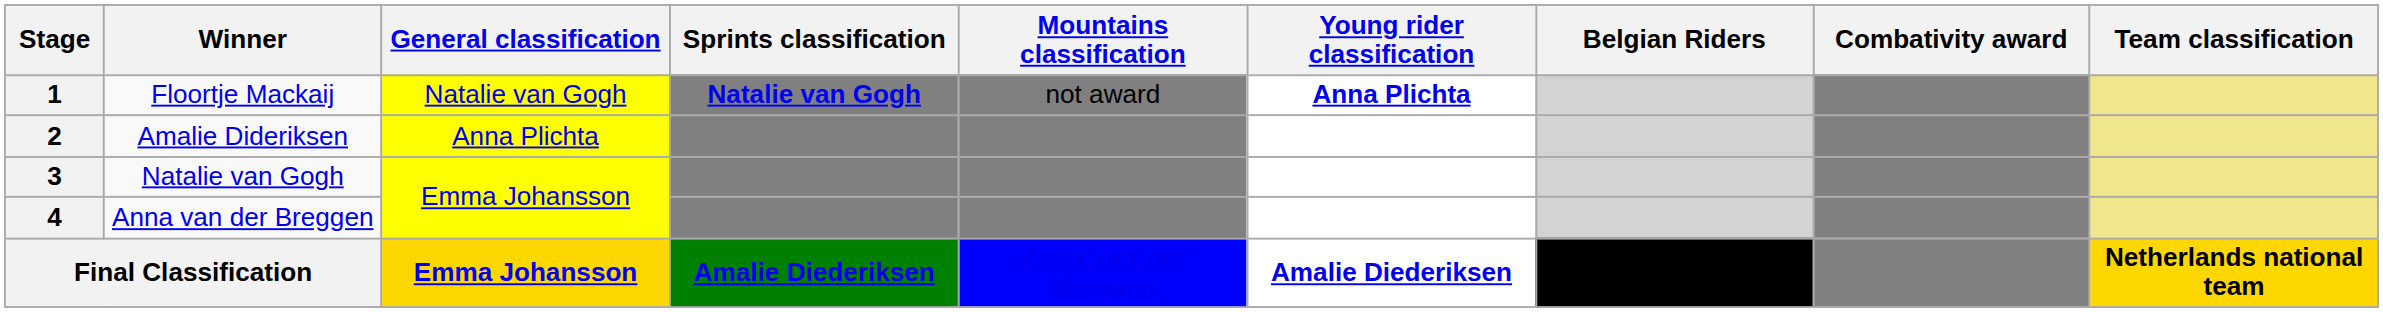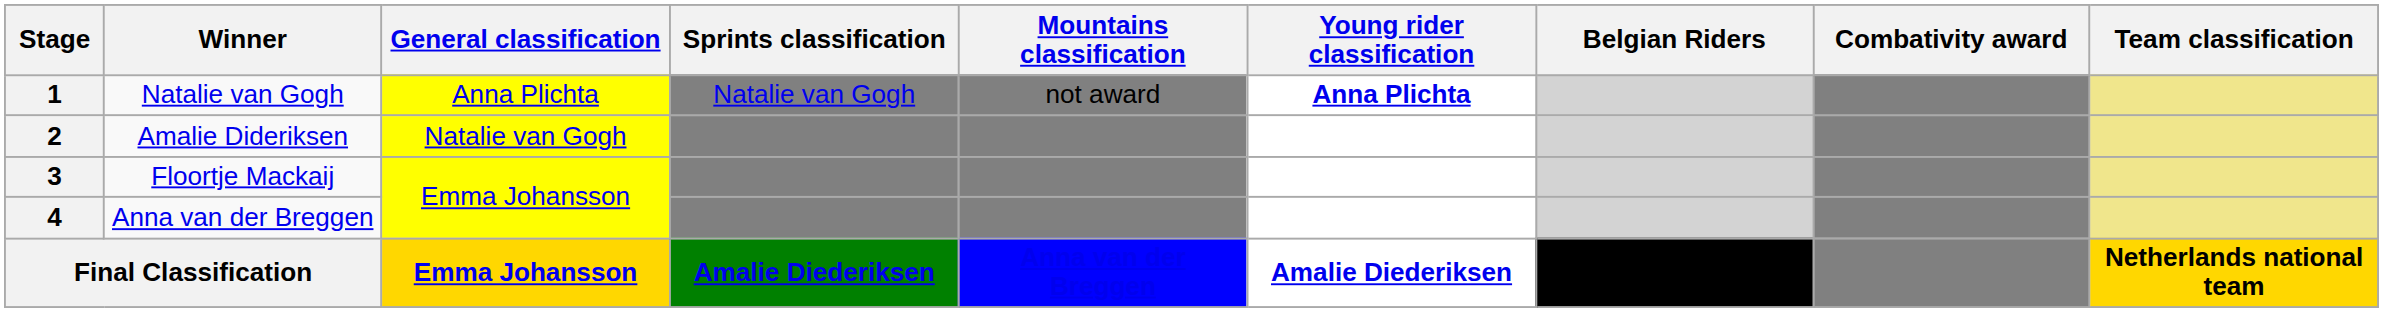 <table class="wikitable" style="text-align: center; font-size:86%;">
 <tr style="background-color: #efefef;">
 <th width="1%">Stage</th>
 <th width="7%">Winner</th>
 <th width="7%"><a href='#'>General classification</a><br></th>
 <th width="7%">Sprints classification<br></th>
 <th width="7%"><a href='#'>Mountains classification</a><br></th>
 <th width="7%"><a href='#'>Young rider classification</a><br></th>
 <th width="7%">Belgian Riders<br></th>
 <th width="7%">Combativity award<br></th>
 <th width="7%">Team classification<br></th>
 </tr>
 <tr>
 <th>1</th>
-<td><a href='#'>Floortje Mackaij</a></td>
-<td style="background:yellow;"><a href='#'>Natalie van Gogh</a></td>
-<td style="background:grey;"><strong><a href='#'>Natalie van Gogh</a></strong></td>
+<td><a href='#'>Natalie van Gogh</a></td>
+<td style="background:yellow;"><a href='#'>Anna Plichta</a></td>
+<td style="background:grey;"><a href='#'>Natalie van Gogh</a></td>
 <td style="background:grey;">not award</td>
 <td style="background:white;"><strong><a href='#'>Anna Plichta</a></strong></td>
 <td style="background:lightgrey;"></td>
 <td style="background:grey;"></td>
 <td style="background:khaki;"></td>
 </tr>
 <tr>
 <th>2</th>
 <td><a href='#'>Amalie Dideriksen</a></td>
-<td style="background:yellow;"><a href='#'>Anna Plichta</a></td>
+<td style="background:yellow;"><a href='#'>Natalie van Gogh</a></td>
 <td style="background:grey;"></td>
 <td style="background:grey;"></td>
 <td style="background:white;"></td>
 <td style="background:lightgrey;"></td>
 <td style="background:grey;"></td>
 <td style="background:khaki;"></td>
 </tr>
 <tr>
 <th>3</th>
-<td><a href='#'>Natalie van Gogh</a></td>
+<td><a href='#'>Floortje Mackaij</a></td>
 <td style="background:yellow;" rowspan=2><a href='#'>Emma Johansson</a></td>
 <td style="background:grey;"></td>
 <td style="background:grey;"></td>
 <td style="background:white;"></td>
 <td style="background:lightgrey;"></td>
 <td style="background:grey;"></td>
 <td style="background:khaki;"></td>
 </tr>
 <tr>
 <th>4</th>
 <td><a href='#'>Anna van der Breggen</a></td>
 <td style="background:grey;"></td>
 <td style="background:grey;"></td>
 <td style="background:white;"></td>
 <td style="background:lightgrey;"></td>
 <td style="background:grey;"></td>
 <td style="background:khaki;"></td>
 </tr>
 <tr>
 <th colspan=2><strong>Final Classification</strong></th>
 <th style="background:gold;"><a href='#'>Emma Johansson</a></th>
 <th style="background:green;"><a href='#'>Amalie Diederiksen</a></th>
 <th style="background:blue;"><a href='#'>Anna van der Breggen</a></th>
 <th style="background:white;"><a href='#'>Amalie Diederiksen</a></th>
 <th style="background:black;"></th>
 <th style="background:grey;"></th>
 <th style="background:gold;">Netherlands national team</th>
 </tr>
 </table>
